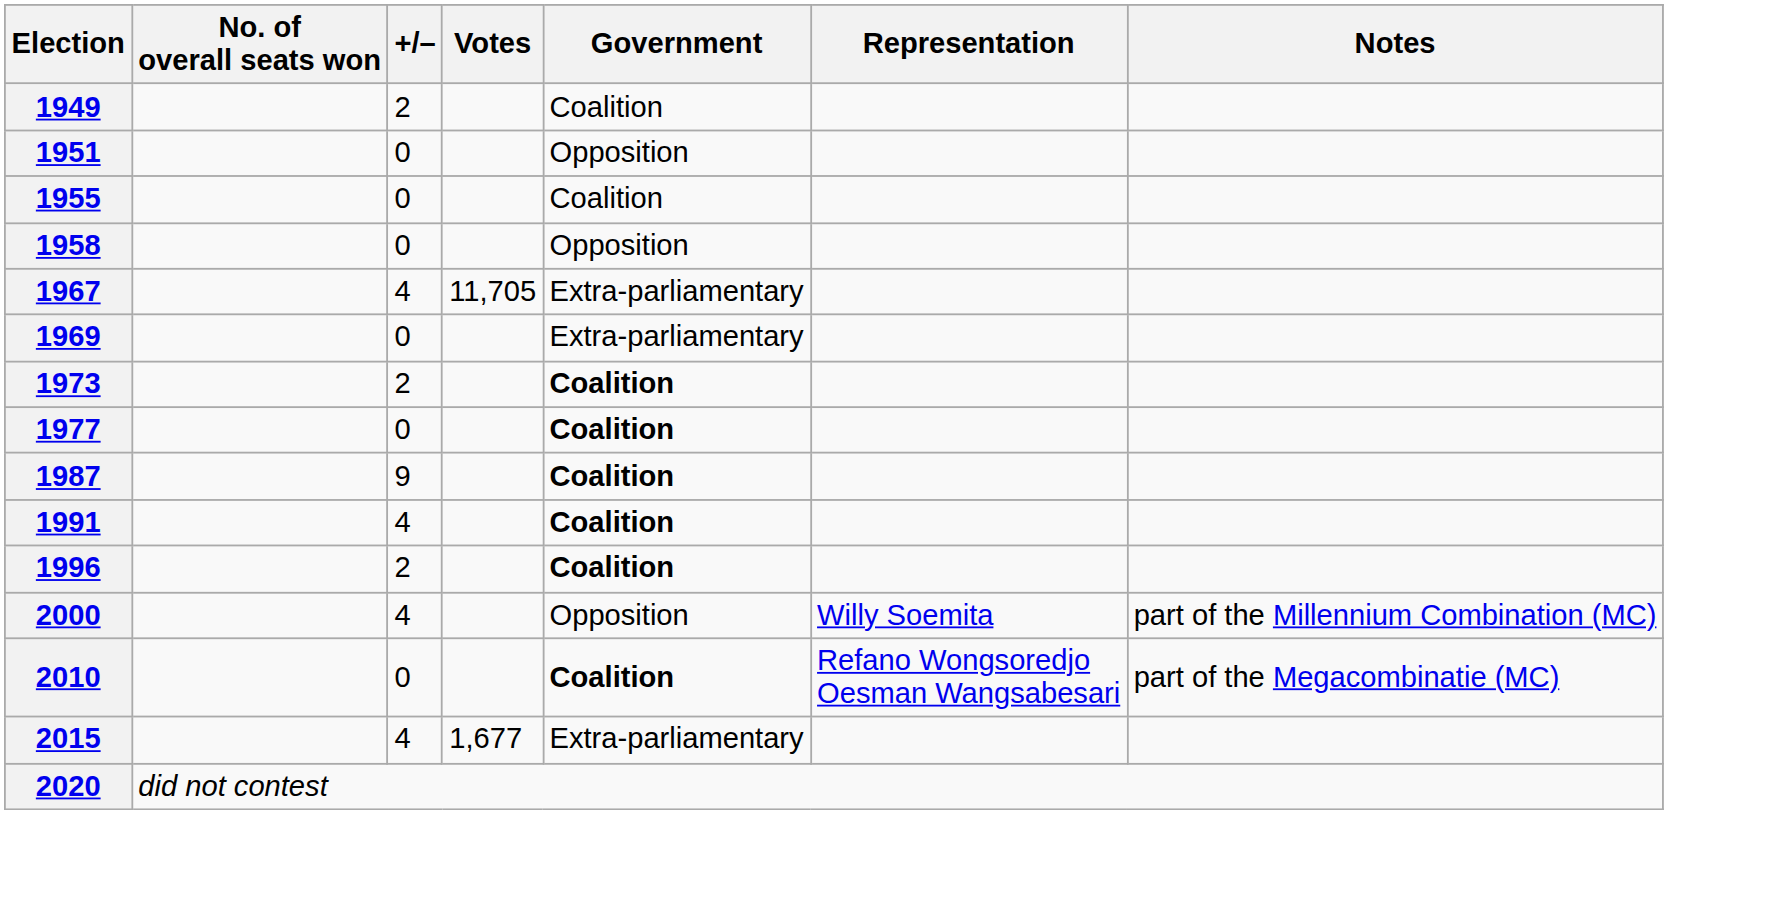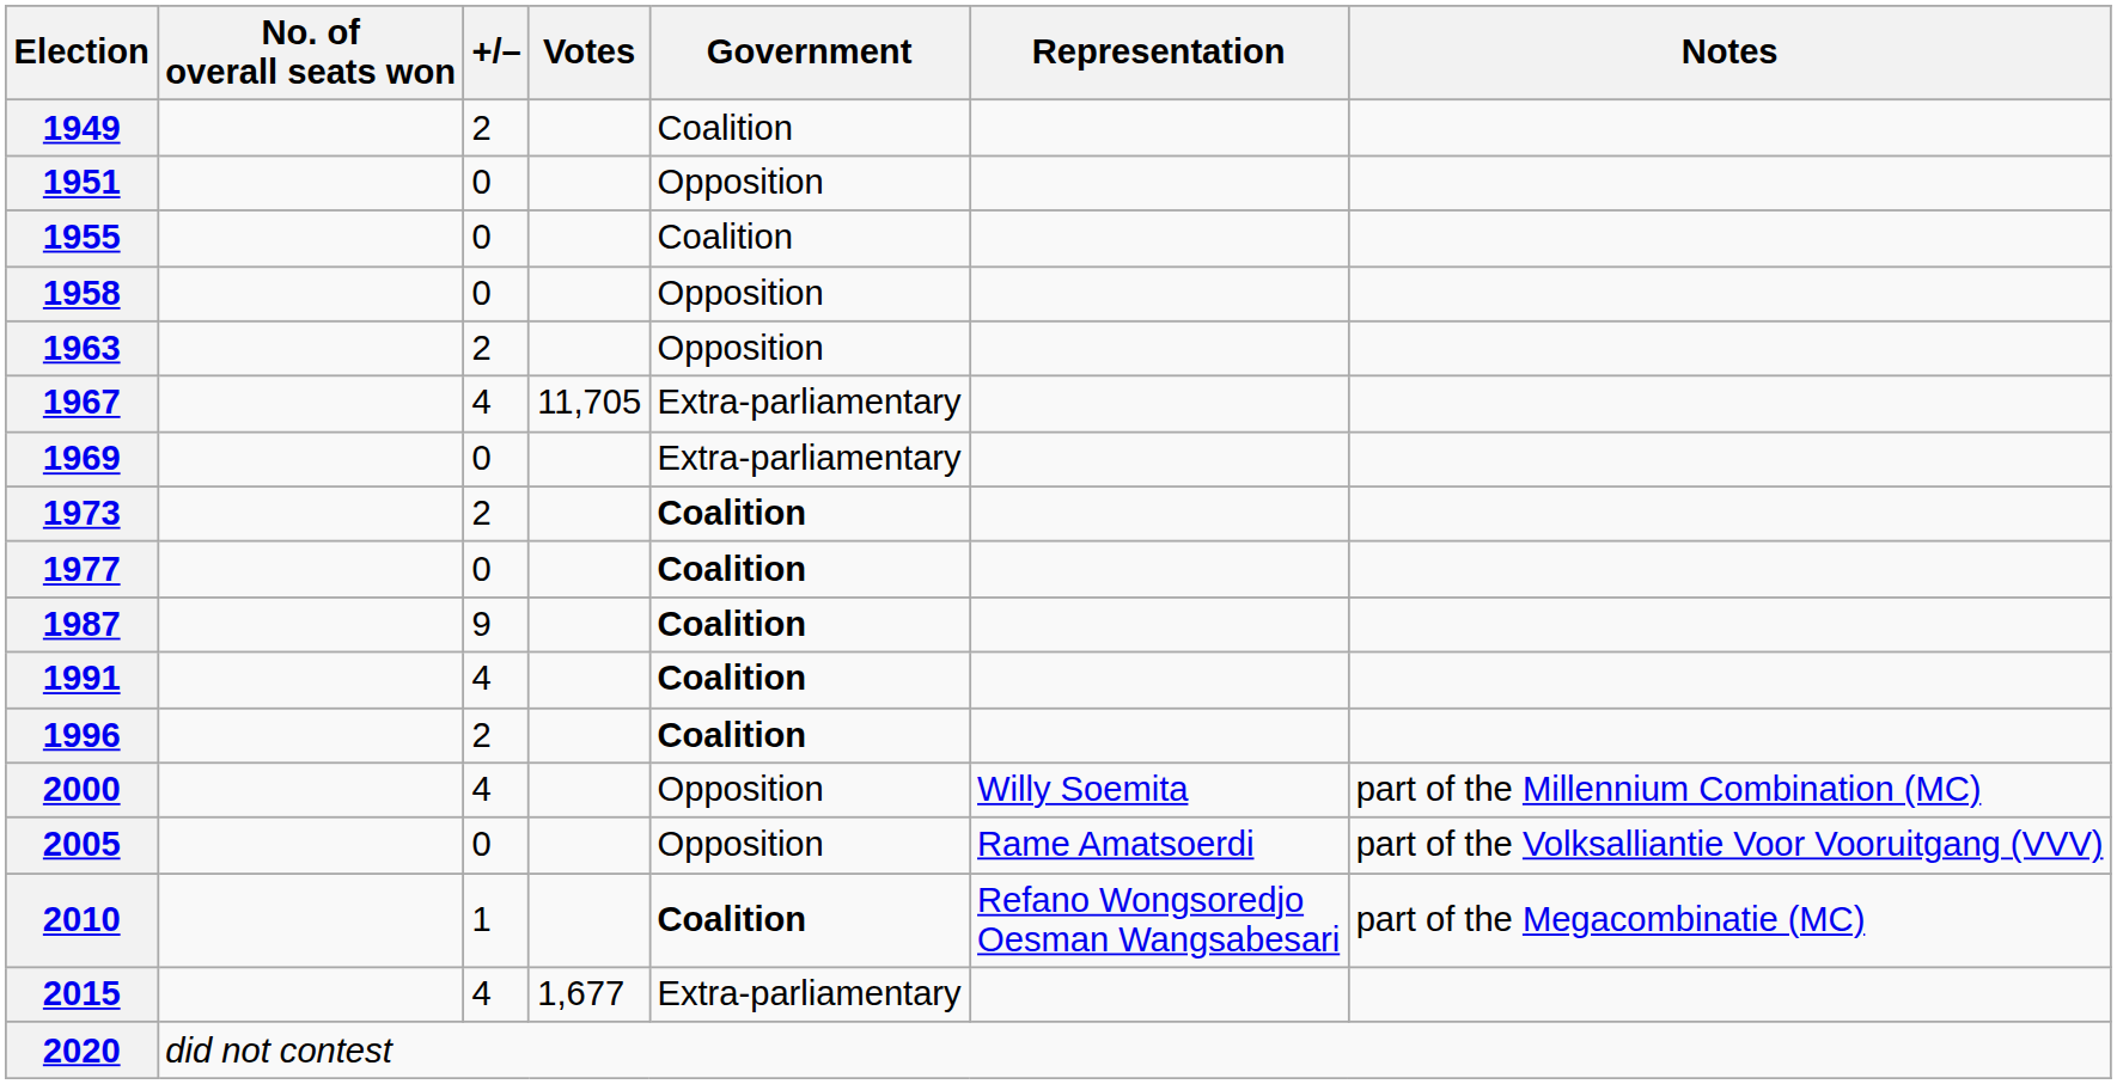 <table class="wikitable">
 <tr>
 <th>Election</th>
 <th>No. of<br>overall seats won</th>
 <th>+/–</th>
 <th>Votes</th>
 <th>Government</th>
 <th>Representation</th>
 <th>Notes</th>
 </tr>
 <tr>
 <th><a href='#'>1949</a></th>
 <td></td>
 <td> 2</td>
 <td></td>
 <td>Coalition</td>
 <td></td>
 <td></td>
 </tr>
 <tr>
 <th><a href='#'>1951</a></th>
 <td></td>
 <td> 0</td>
 <td></td>
 <td>Opposition</td>
 <td></td>
 <td></td>
 </tr>
 <tr>
 <th><a href='#'>1955</a></th>
 <td></td>
 <td> 0</td>
 <td></td>
 <td>Coalition</td>
 <td></td>
 <td></td>
 </tr>
 <tr>
 <th><a href='#'>1958</a></th>
 <td></td>
 <td> 0</td>
+<td></td>
+<td>Opposition</td>
+<td></td>
+<td></td>
+</tr>
+<tr>
+<th><a href='#'>1963</a></th>
+<td></td>
+<td> 2</td>
 <td></td>
 <td>Opposition</td>
 <td></td>
 <td></td>
 </tr>
 <tr>
 <th><a href='#'>1967</a></th>
 <td></td>
 <td> 4</td>
 <td>11,705</td>
 <td>Extra-parliamentary</td>
 <td></td>
 <td></td>
 </tr>
 <tr>
 <th><a href='#'>1969</a></th>
 <td></td>
 <td> 0</td>
 <td></td>
 <td>Extra-parliamentary</td>
 <td></td>
 <td></td>
 </tr>
 <tr>
 <th><a href='#'>1973</a></th>
 <td></td>
 <td> 2</td>
 <td></td>
 <td><strong>Coalition</strong></td>
 <td></td>
 <td></td>
 </tr>
 <tr>
 <th><a href='#'>1977</a></th>
 <td></td>
 <td> 0</td>
 <td></td>
 <td><strong>Coalition</strong></td>
 <td></td>
 <td></td>
 </tr>
 <tr>
 <th><a href='#'>1987</a></th>
 <td></td>
 <td> 9</td>
 <td></td>
 <td><strong>Coalition</strong></td>
 <td></td>
 <td></td>
 </tr>
 <tr>
 <th><a href='#'>1991</a></th>
 <td></td>
 <td> 4</td>
 <td></td>
 <td><strong>Coalition</strong></td>
 <td></td>
 <td></td>
 </tr>
 <tr>
 <th><a href='#'>1996</a></th>
 <td></td>
 <td> 2</td>
 <td></td>
 <td><strong>Coalition</strong></td>
 <td></td>
 <td></td>
 </tr>
 <tr>
 <th><a href='#'>2000</a></th>
 <td></td>
 <td> 4</td>
 <td></td>
 <td>Opposition</td>
 <td><a href='#'>Willy Soemita</a></td>
 <td>part of the <a href='#'>Millennium Combination (MC)</a></td>
 </tr>
 <tr>
+<th><a href='#'>2005</a></th>
+<td></td>
+<td> 0</td>
+<td></td>
+<td>Opposition</td>
+<td><a href='#'>Rame Amatsoerdi</a></td>
+<td>part of the <a href='#'>Volksalliantie Voor Vooruitgang (VVV)</a></td>
+</tr>
+<tr>
 <th><a href='#'>2010</a></th>
 <td></td>
-<td> 0</td>
+<td> 1</td>
 <td></td>
 <td><strong>Coalition</strong></td>
 <td><a href='#'>Refano Wongsoredjo</a><br><a href='#'>Oesman Wangsabesari</a></td>
 <td>part of the <a href='#'>Megacombinatie (MC)</a></td>
 </tr>
 <tr>
 <th><a href='#'>2015</a></th>
 <td></td>
 <td> 4</td>
 <td>1,677</td>
 <td>Extra-parliamentary</td>
 <td></td>
 <td></td>
 </tr>
 <tr>
 <th><a href='#'>2020</a></th>
 <td colspan="6"><em>did not contest</em></td>
 </tr>
 </table>
